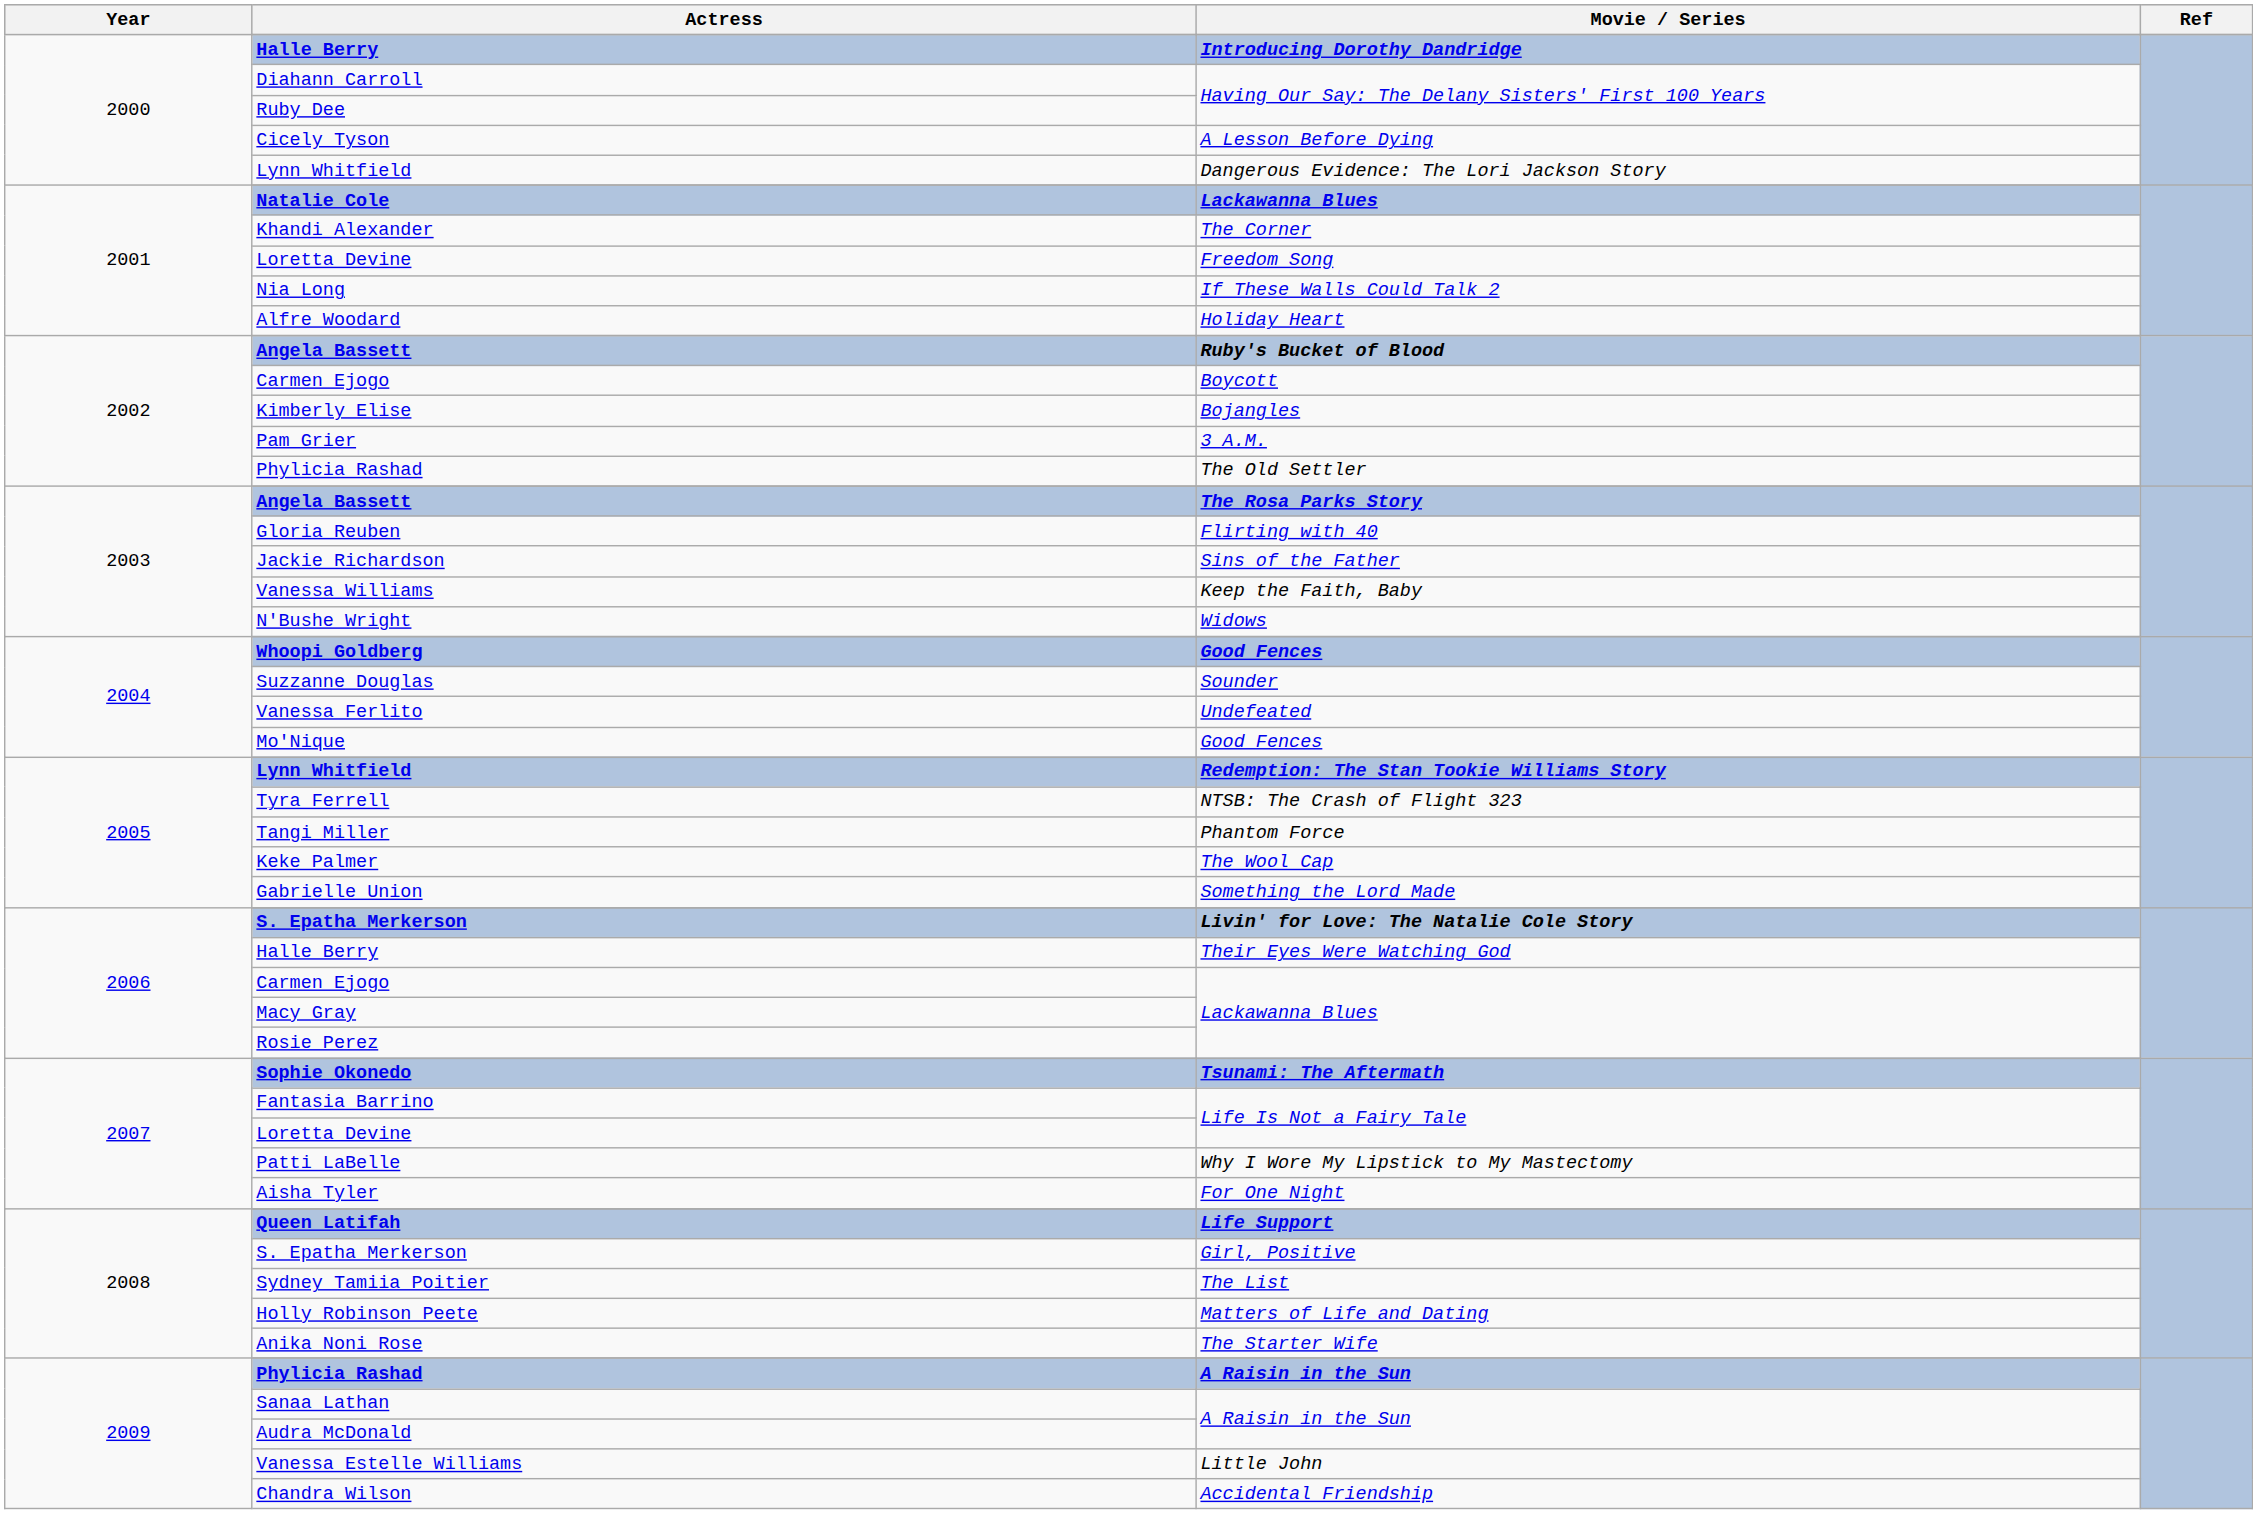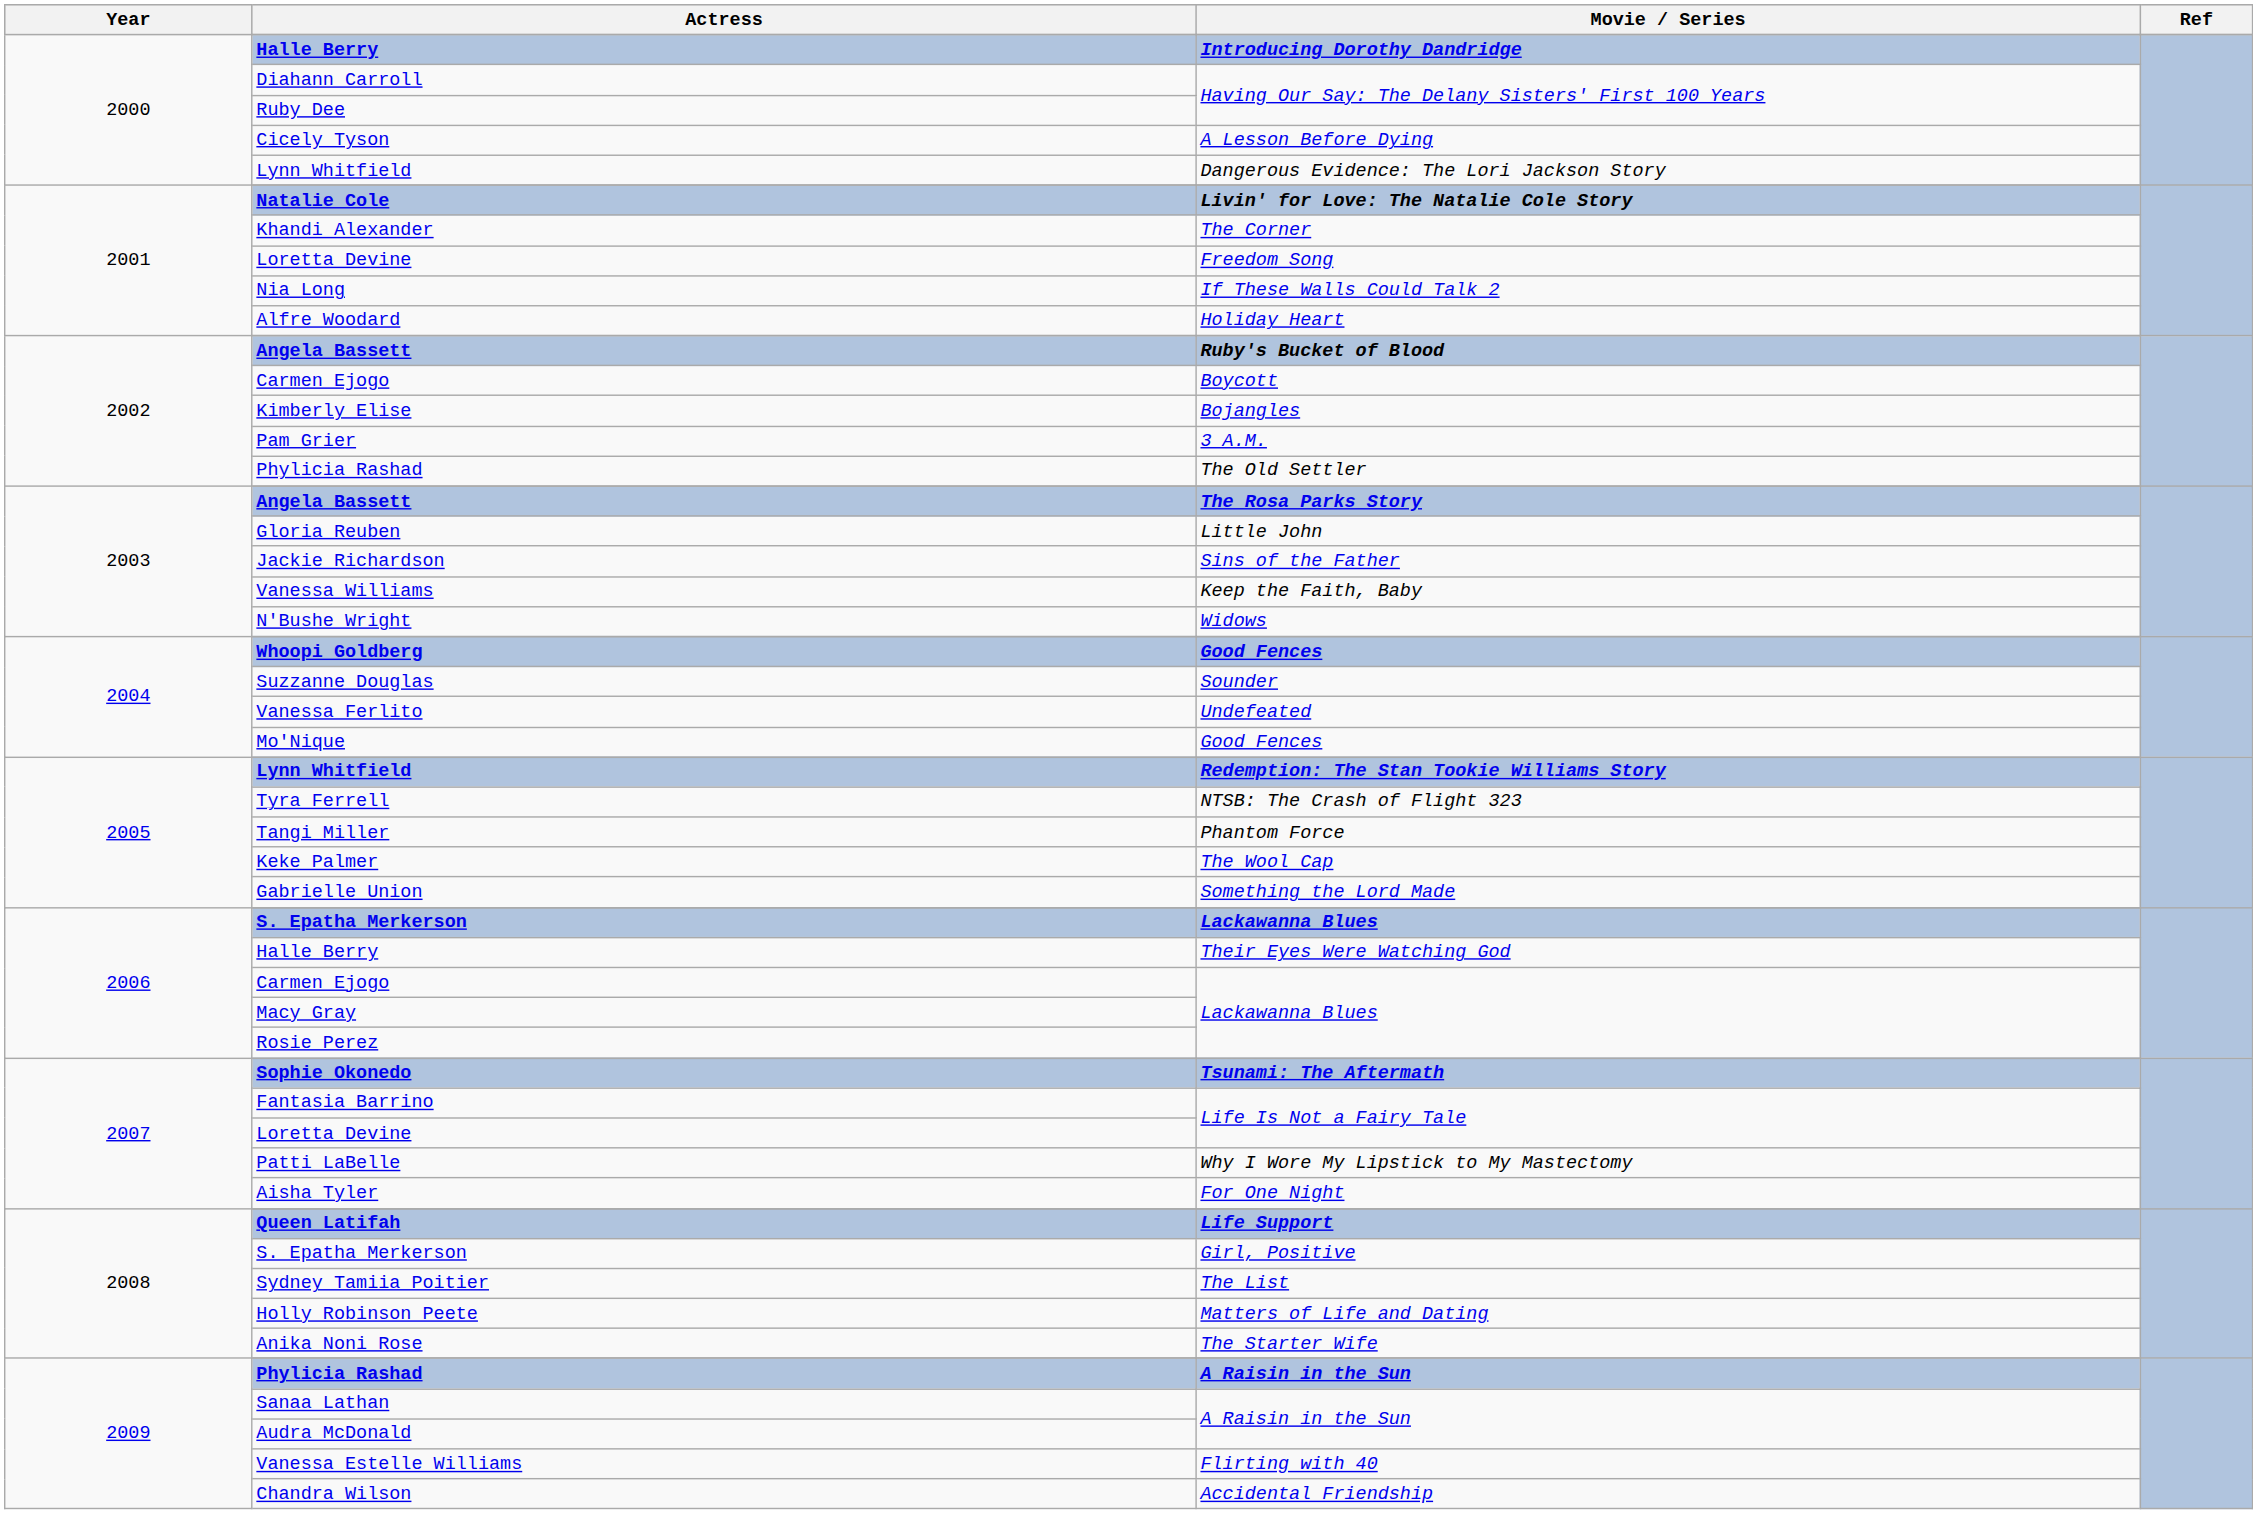 <table class="wikitable" style="width:100%;">
 <tr style="background:#bebebe;">
 <th style="width:11%;">Year</th>
 <th style="width:42%;">Actress</th>
 <th style="width:42%;">Movie / Series</th>
 <th style="width:5%;">Ref</th>
 </tr>
 <tr>
 <td rowspan="6" align="center">2000</td>
 </tr>
 <tr style="background:#B0C4DE">
 <td><strong><a href='#'>Halle Berry</a></strong></td>
 <td><strong><em><a href='#'>Introducing Dorothy Dandridge</a></em></strong></td>
 <td rowspan="6" align="center"></td>
 </tr>
 <tr>
 <td><a href='#'>Diahann Carroll</a></td>
 <td rowspan="2"><em><a href='#'>Having Our Say: The Delany Sisters' First 100 Years</a></em></td>
 </tr>
 <tr>
 <td><a href='#'>Ruby Dee</a></td>
 </tr>
 <tr>
 <td><a href='#'>Cicely Tyson</a></td>
 <td><em><a href='#'>A Lesson Before Dying</a></em></td>
 </tr>
 <tr>
 <td><a href='#'>Lynn Whitfield</a></td>
 <td><em>Dangerous Evidence: The Lori Jackson Story</em></td>
 </tr>
 <tr>
 <td rowspan="6" align="center">2001</td>
 </tr>
 <tr style="background:#B0C4DE">
 <td><strong><a href='#'>Natalie Cole</a></strong></td>
-<td><strong><em><a href='#'>Lackawanna Blues</a></em></strong></td>
+<td><strong><em>Livin' for Love: The Natalie Cole Story</em></strong></td>
 <td rowspan="6" align="center"></td>
 </tr>
 <tr>
 <td><a href='#'>Khandi Alexander</a></td>
 <td><em><a href='#'>The Corner</a></em></td>
 </tr>
 <tr>
 <td><a href='#'>Loretta Devine</a></td>
 <td><em><a href='#'>Freedom Song</a></em></td>
 </tr>
 <tr>
 <td><a href='#'>Nia Long</a></td>
 <td><em><a href='#'>If These Walls Could Talk 2</a></em></td>
 </tr>
 <tr>
 <td><a href='#'>Alfre Woodard</a></td>
 <td><em><a href='#'>Holiday Heart</a></em></td>
 </tr>
 <tr>
 <td rowspan="6" align="center">2002</td>
 </tr>
 <tr style="background:#B0C4DE">
 <td><strong><a href='#'>Angela Bassett</a></strong></td>
 <td><strong><em>Ruby's Bucket of Blood</em></strong></td>
 <td rowspan="6" align="center"></td>
 </tr>
 <tr>
 <td><a href='#'>Carmen Ejogo</a></td>
 <td><em><a href='#'>Boycott</a></em></td>
 </tr>
 <tr>
 <td><a href='#'>Kimberly Elise</a></td>
 <td><em><a href='#'>Bojangles</a></em></td>
 </tr>
 <tr>
 <td><a href='#'>Pam Grier</a></td>
 <td><em><a href='#'>3 A.M.</a></em></td>
 </tr>
 <tr>
 <td><a href='#'>Phylicia Rashad</a></td>
 <td><em>The Old Settler</em></td>
 </tr>
 <tr>
 <td rowspan="6" align="center">2003</td>
 </tr>
 <tr style="background:#B0C4DE">
 <td><strong><a href='#'>Angela Bassett</a></strong></td>
 <td><strong><em><a href='#'>The Rosa Parks Story</a></em></strong></td>
 <td rowspan="6" align="center"></td>
 </tr>
 <tr>
 <td><a href='#'>Gloria Reuben</a></td>
-<td><em><a href='#'>Flirting with 40</a></em></td>
+<td><em>Little John</em></td>
 </tr>
 <tr>
 <td><a href='#'>Jackie Richardson</a></td>
 <td><em><a href='#'>Sins of the Father</a></em></td>
 </tr>
 <tr>
 <td><a href='#'>Vanessa Williams</a></td>
 <td><em>Keep the Faith, Baby</em></td>
 </tr>
 <tr>
 <td><a href='#'>N'Bushe Wright</a></td>
 <td><em><a href='#'>Widows</a></em></td>
 </tr>
 <tr>
 <td rowspan="5" align="center"><a href='#'>2004</a></td>
 </tr>
 <tr style="background:#B0C4DE">
 <td><strong><a href='#'>Whoopi Goldberg</a></strong></td>
 <td><strong><em><a href='#'>Good Fences</a></em></strong></td>
 <td rowspan="5" align="center"></td>
 </tr>
 <tr>
 <td><a href='#'>Suzzanne Douglas</a></td>
 <td><em><a href='#'>Sounder</a></em></td>
 </tr>
 <tr>
 <td><a href='#'>Vanessa Ferlito</a></td>
 <td><em><a href='#'>Undefeated</a></em></td>
 </tr>
 <tr>
 <td><a href='#'>Mo'Nique</a></td>
 <td><em><a href='#'>Good Fences</a></em></td>
 </tr>
 <tr>
 <td rowspan="6" align="center"><a href='#'>2005</a></td>
 </tr>
 <tr style="background:#B0C4DE">
 <td><strong><a href='#'>Lynn Whitfield</a></strong></td>
 <td><strong><em><a href='#'>Redemption: The Stan Tookie Williams Story</a></em></strong></td>
 <td rowspan="6" align="center"></td>
 </tr>
 <tr>
 <td><a href='#'>Tyra Ferrell</a></td>
 <td><em>NTSB: The Crash of Flight 323</em></td>
 </tr>
 <tr>
 <td><a href='#'>Tangi Miller</a></td>
 <td><em>Phantom Force</em></td>
 </tr>
 <tr>
 <td><a href='#'>Keke Palmer</a></td>
 <td><em><a href='#'>The Wool Cap</a></em></td>
 </tr>
 <tr>
 <td><a href='#'>Gabrielle Union</a></td>
 <td><em><a href='#'>Something the Lord Made</a></em></td>
 </tr>
 <tr>
 <td rowspan="6" align="center"><a href='#'>2006</a></td>
 </tr>
 <tr style="background:#B0C4DE">
 <td><strong><a href='#'>S. Epatha Merkerson</a></strong></td>
-<td><strong><em>Livin' for Love: The Natalie Cole Story</em></strong></td>
+<td><strong><em><a href='#'>Lackawanna Blues</a></em></strong></td>
 <td rowspan="6" align="center"></td>
 </tr>
 <tr>
 <td><a href='#'>Halle Berry</a></td>
 <td><em><a href='#'>Their Eyes Were Watching God</a></em></td>
 </tr>
 <tr>
 <td><a href='#'>Carmen Ejogo</a></td>
 <td rowspan="3"><em><a href='#'>Lackawanna Blues</a></em></td>
 </tr>
 <tr>
 <td><a href='#'>Macy Gray</a></td>
 </tr>
 <tr>
 <td><a href='#'>Rosie Perez</a></td>
 </tr>
 <tr>
 <td rowspan="6" align="center"><a href='#'>2007</a></td>
 </tr>
 <tr style="background:#B0C4DE">
 <td><strong><a href='#'>Sophie Okonedo</a></strong></td>
 <td><strong><em><a href='#'>Tsunami: The Aftermath</a></em></strong></td>
 <td rowspan="6" align="center"></td>
 </tr>
 <tr>
 <td><a href='#'>Fantasia Barrino</a></td>
 <td rowspan="2"><em><a href='#'>Life Is Not a Fairy Tale</a></em></td>
 </tr>
 <tr>
 <td><a href='#'>Loretta Devine</a></td>
 </tr>
 <tr>
 <td><a href='#'>Patti LaBelle</a></td>
 <td><em>Why I Wore My Lipstick to My Mastectomy</em></td>
 </tr>
 <tr>
 <td><a href='#'>Aisha Tyler</a></td>
 <td><em><a href='#'>For One Night</a></em></td>
 </tr>
 <tr>
 <td rowspan="6" align="center">2008</td>
 </tr>
 <tr style="background:#B0C4DE">
 <td><strong><a href='#'>Queen Latifah</a></strong></td>
 <td><strong><em><a href='#'>Life Support</a></em></strong></td>
 <td rowspan="6" align="center"></td>
 </tr>
 <tr>
 <td><a href='#'>S. Epatha Merkerson</a></td>
 <td><em><a href='#'>Girl, Positive</a></em></td>
 </tr>
 <tr>
 <td><a href='#'>Sydney Tamiia Poitier</a></td>
 <td><em><a href='#'>The List</a></em></td>
 </tr>
 <tr>
 <td><a href='#'>Holly Robinson Peete</a></td>
 <td><em><a href='#'>Matters of Life and Dating</a></em></td>
 </tr>
 <tr>
 <td><a href='#'>Anika Noni Rose</a></td>
 <td><em><a href='#'>The Starter Wife</a></em></td>
 </tr>
 <tr>
 <td rowspan="6" align="center"><a href='#'>2009</a></td>
 </tr>
 <tr style="background:#B0C4DE">
 <td><strong><a href='#'>Phylicia Rashad</a></strong></td>
 <td><strong><em><a href='#'>A Raisin in the Sun</a></em></strong></td>
 <td rowspan="6" align="center"></td>
 </tr>
 <tr>
 <td><a href='#'>Sanaa Lathan</a></td>
 <td rowspan="2"><em><a href='#'>A Raisin in the Sun</a></em></td>
 </tr>
 <tr>
 <td><a href='#'>Audra McDonald</a></td>
 </tr>
 <tr>
 <td><a href='#'>Vanessa Estelle Williams</a></td>
-<td><em>Little John</em></td>
+<td><em><a href='#'>Flirting with 40</a></em></td>
 </tr>
 <tr>
 <td><a href='#'>Chandra Wilson</a></td>
 <td><em><a href='#'>Accidental Friendship</a></em></td>
 </tr>
 </table>
